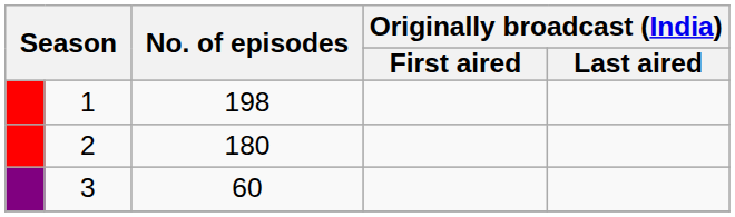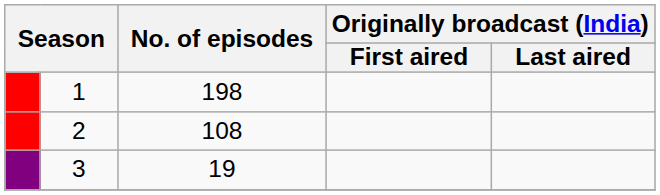 <table class="wikitable" style="text-align:center">
 <tr>
 <th colspan="2" rowspan="2" style="padding: 0 8px">Season</th>
 <th rowspan="2" style="padding: 0 8px">No. of episodes</th>
 <th colspan="2">Originally broadcast (<a href='#'>India</a>)</th>
 </tr>
 <tr>
 <th style="padding: 0 8px">First aired</th>
 <th style="padding: 0 8px">Last aired</th>
 </tr>
 <tr>
 <td style="background:red"></td>
 <td align="center">1</td>
 <td align="center">198</td>
 <td align="center"></td>
 <td align="center"></td>
 </tr>
 <tr>
 <td style="background:red"></td>
 <td align="center">2</td>
-<td align="center">180</td>
+<td align="center">108</td>
 <td align="center"></td>
 <td align="center"></td>
 </tr>
 <tr>
 <td style="background:purple"></td>
 <td align="center">3</td>
-<td align="center">60</td>
+<td align="center">19</td>
 <td align="center"></td>
 <td align="center"></td>
 </tr>
 <tr>
 </tr>
 </table>
